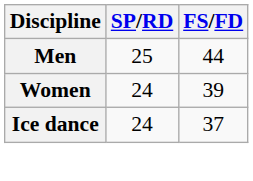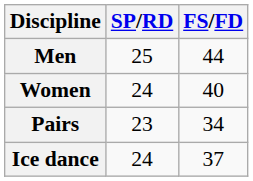 <table class="wikitable unsortable" style="text-align:center;">
 <tr>
 <th scope="col">Discipline</th>
 <th scope="col"><a href='#'>SP</a>/<a href='#'>RD</a></th>
 <th scope="col"><a href='#'>FS</a>/<a href='#'>FD</a></th>
 </tr>
 <tr>
 <th scope="row">Men</th>
 <td>25</td>
 <td>44</td>
 </tr>
 <tr>
 <th scope="row">Women</th>
 <td>24</td>
-<td>39</td>
+<td>40</td>
+</tr>
+<tr>
+<th scope="row">Pairs</th>
+<td>23</td>
+<td>34</td>
 </tr>
 <tr>
 <th scope="row">Ice dance</th>
 <td>24</td>
 <td>37</td>
 </tr>
 </table>
